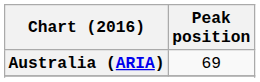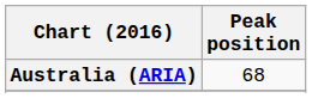 <table class="wikitable sortable plainrowheaders" style="text-align:center">
 <tr>
 <th scope="col">Chart (2016)</th>
 <th scope="col">Peak<br>position</th>
 </tr>
 <tr>
 <th scope="row">Australia (<a href='#'>ARIA</a>)</th>
-<td>69</td>
+<td>68</td>
 </tr>
 <tr>
 </tr>
 <tr>
 </tr>
 <tr>
 </tr>
 <tr>
 </tr>
 <tr>
 </tr>
 <tr>
 </tr>
 <tr>
 </tr>
 <tr>
 </tr>
 <tr>
 </tr>
 <tr>
 </tr>
 <tr>
 </tr>
 <tr>
 </tr>
 <tr>
 </tr>
 <tr>
 </tr>
 </table>
